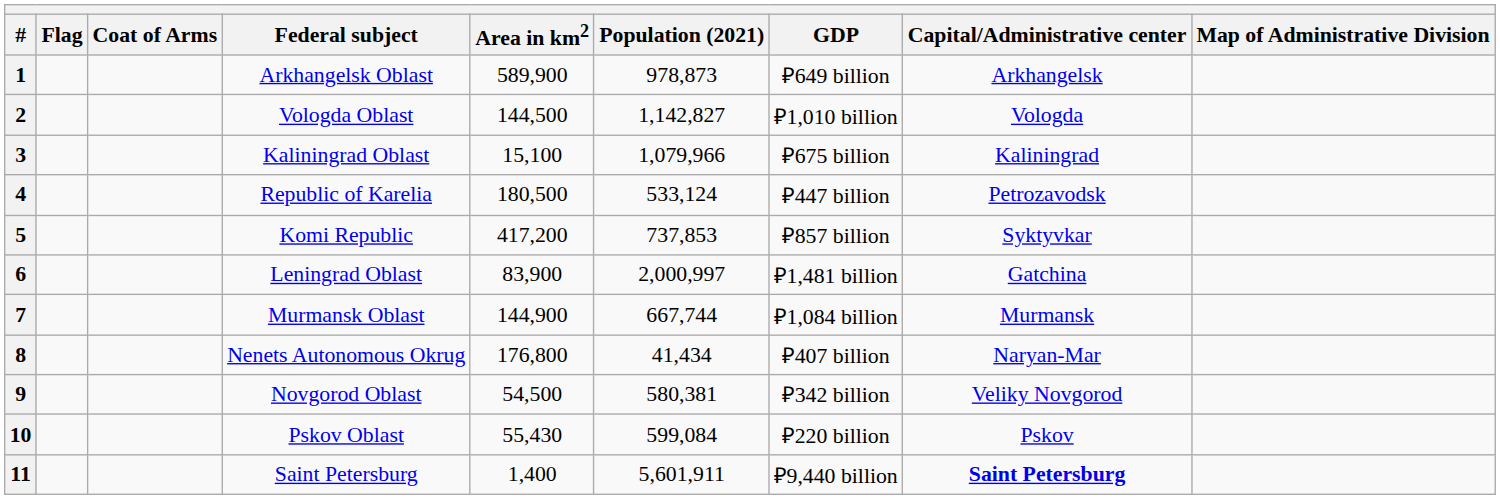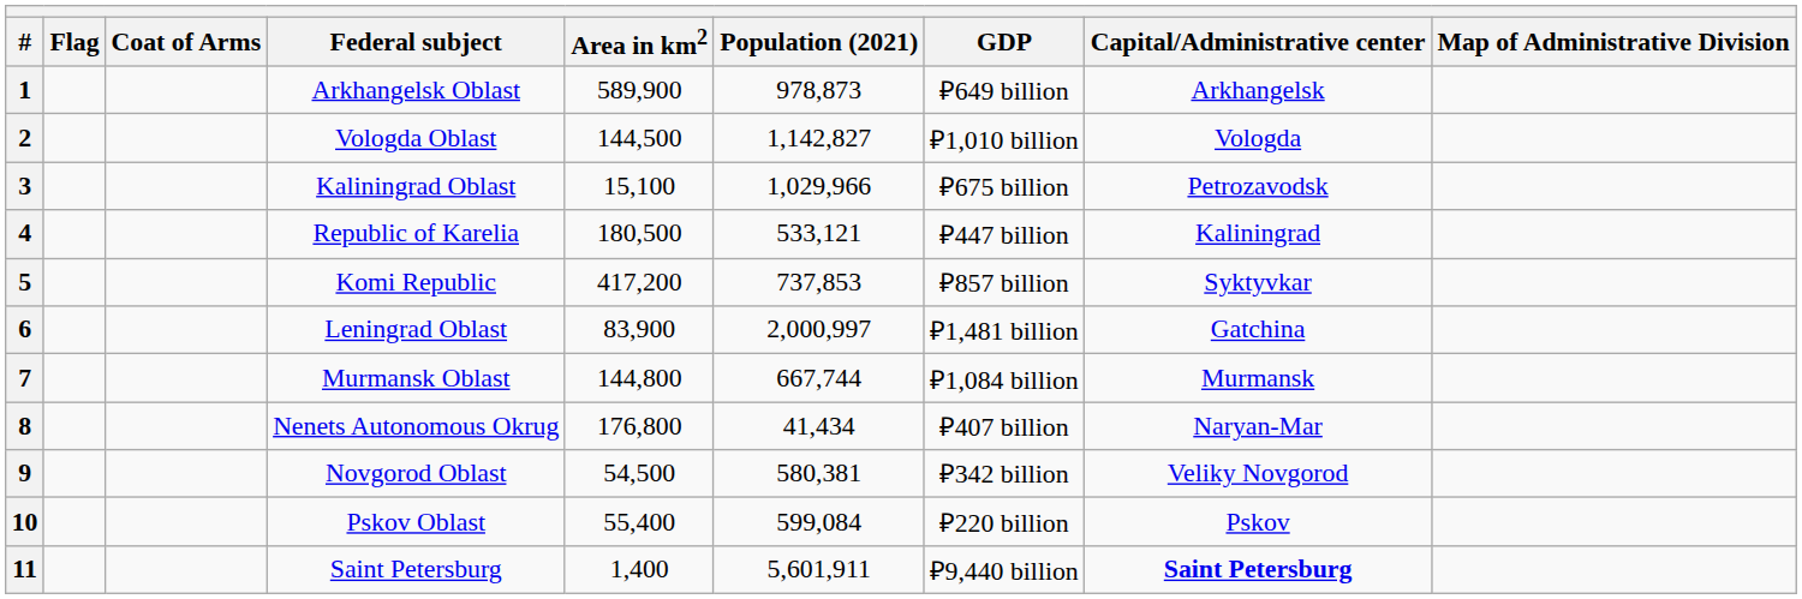 <table class="wikitable sortable" style="text-align: center;">
 <tr>
 <th colspan="9"></th>
 </tr>
 <tr>
 <th>#</th>
 <th>Flag</th>
 <th>Coat of Arms</th>
 <th>Federal subject</th>
 <th>Area in km<sup>2</sup></th>
 <th>Population (2021)</th>
 <th>GDP</th>
 <th>Capital/Administrative center</th>
 <th>Map of Administrative Division</th>
 </tr>
 <tr>
 <th>1</th>
 <td></td>
 <td></td>
 <td><a href='#'>Arkhangelsk Oblast</a></td>
 <td>589,900</td>
 <td>978,873</td>
 <td>₽649 billion</td>
 <td><a href='#'>Arkhangelsk</a></td>
 <td></td>
 </tr>
 <tr>
 <th>2</th>
 <td></td>
 <td></td>
 <td><a href='#'>Vologda Oblast</a></td>
 <td>144,500</td>
 <td>1,142,827</td>
 <td>₽1,010 billion</td>
 <td><a href='#'>Vologda</a></td>
 <td></td>
 </tr>
 <tr>
 <th>3</th>
 <td></td>
 <td></td>
 <td><a href='#'>Kaliningrad Oblast</a></td>
 <td>15,100</td>
-<td>1,079,966</td>
+<td>1,029,966</td>
 <td>₽675 billion</td>
-<td><a href='#'>Kaliningrad</a></td>
+<td><a href='#'>Petrozavodsk</a></td>
 <td></td>
 </tr>
 <tr>
 <th>4</th>
 <td></td>
 <td></td>
 <td><a href='#'>Republic of Karelia</a></td>
 <td>180,500</td>
-<td>533,124</td>
+<td>533,121</td>
 <td>₽447 billion</td>
-<td><a href='#'>Petrozavodsk</a></td>
+<td><a href='#'>Kaliningrad</a></td>
 <td></td>
 </tr>
 <tr>
 <th>5</th>
 <td></td>
 <td></td>
 <td><a href='#'>Komi Republic</a></td>
 <td>417,200</td>
 <td>737,853</td>
 <td>₽857 billion</td>
 <td><a href='#'>Syktyvkar</a></td>
 <td></td>
 </tr>
 <tr>
 <th>6</th>
 <td></td>
 <td></td>
 <td><a href='#'>Leningrad Oblast</a></td>
 <td>83,900</td>
 <td>2,000,997</td>
 <td>₽1,481 billion</td>
 <td><a href='#'>Gatchina</a></td>
 <td></td>
 </tr>
 <tr>
 <th>7</th>
 <td></td>
 <td></td>
 <td><a href='#'>Murmansk Oblast</a></td>
-<td>144,900</td>
+<td>144,800</td>
 <td>667,744</td>
 <td>₽1,084 billion</td>
 <td><a href='#'>Murmansk</a></td>
 <td></td>
 </tr>
 <tr>
 <th>8</th>
 <td></td>
 <td></td>
 <td><a href='#'>Nenets Autonomous Okrug</a></td>
 <td>176,800</td>
 <td>41,434</td>
 <td>₽407 billion</td>
 <td><a href='#'>Naryan-Mar</a></td>
 <td></td>
 </tr>
 <tr>
 <th>9</th>
 <td></td>
 <td></td>
 <td><a href='#'>Novgorod Oblast</a></td>
 <td>54,500</td>
 <td>580,381</td>
 <td>₽342 billion</td>
 <td><a href='#'>Veliky Novgorod</a></td>
 <td></td>
 </tr>
 <tr>
 <th>10</th>
 <td></td>
 <td></td>
 <td><a href='#'>Pskov Oblast</a></td>
-<td>55,430</td>
+<td>55,400</td>
 <td>599,084</td>
 <td>₽220 billion</td>
 <td><a href='#'>Pskov</a></td>
 <td></td>
 </tr>
 <tr>
 <th>11</th>
 <td></td>
 <td></td>
 <td><a href='#'>Saint Petersburg</a></td>
 <td>1,400</td>
 <td>5,601,911</td>
 <td>₽9,440 billion</td>
 <td><strong><a href='#'>Saint Petersburg</a></strong></td>
 <td></td>
 </tr>
 </table>
